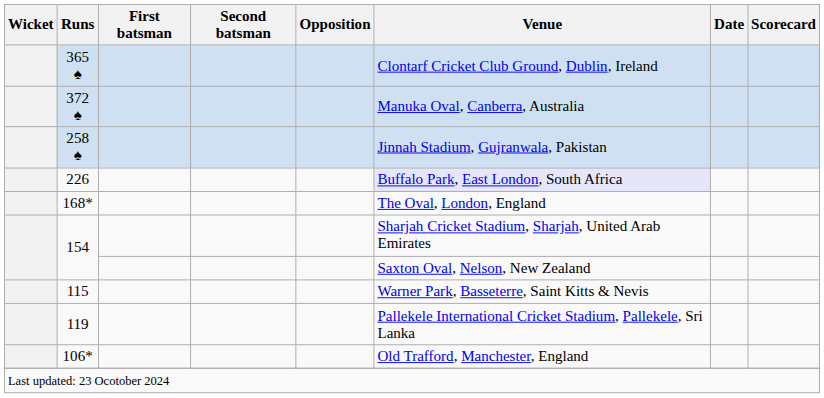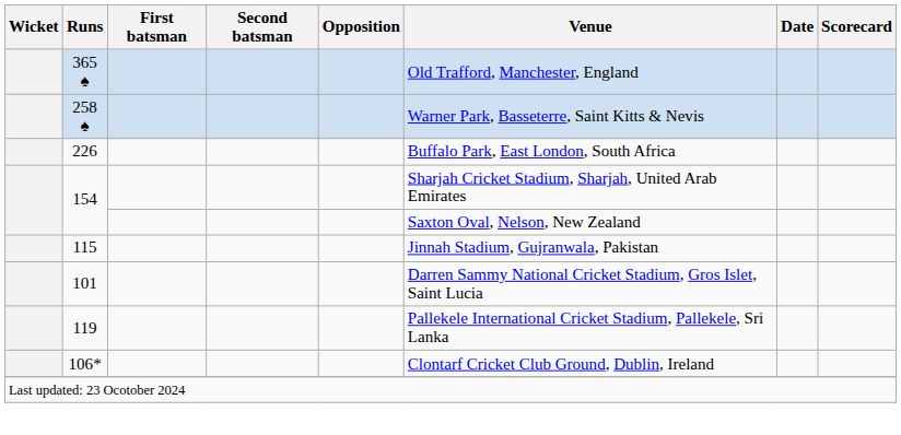 <table class="wikitable plainrowheaders sortable">
 <tr>
 <th scope=col>Wicket</th>
 <th scope=col>Runs</th>
 <th scope=col>First batsman</th>
 <th scope=col>Second batsman</th>
 <th scope=col>Opposition</th>
 <th scope=col>Venue</th>
 <th scope=col>Date</th>
 <th scope=col>Scorecard</th>
 </tr>
 <tr style="background:#cee0f2;">
 <th align=center></th>
 <td scope=row style=text-align:center;>365 ♠</td>
 <td> </td>
 <td> </td>
 <td></td>
-<td><a href='#'>Clontarf Cricket Club Ground</a>, <a href='#'>Dublin</a>, Ireland</td>
+<td><a href='#'>Old Trafford</a>, <a href='#'>Manchester</a>, England</td>
 <td></td>
-<td></td>
-</tr>
-<tr style="background:#cee0f2;">
-<th align=center></th>
-<td scope=row style=text-align:center;>372 ♠</td>
-<td></td>
-<td></td>
-<td></td>
-<td><a href='#'>Manuka Oval</a>, <a href='#'>Canberra</a>, Australia</td>
-<td> </td>
 <td></td>
 </tr>
 <tr style="background:#cee0f2;">
 <th align=center></th>
 <td scope=row style=text-align:center;>258 ♠</td>
 <td> </td>
 <td></td>
 <td></td>
-<td><a href='#'>Jinnah Stadium</a>, <a href='#'>Gujranwala</a>, Pakistan</td>
+<td><a href='#'>Warner Park</a>, <a href='#'>Basseterre</a>, Saint Kitts & Nevis</td>
 <td></td>
 <td></td>
 </tr>
 <tr>
 <th align=center></th>
 <td scope=row style=text-align:center;>226</td>
 <td></td>
 <td></td>
 <td></td>
-<td style="background: lavender;"><a href='#'>Buffalo Park</a>, <a href='#'>East London</a>, South Africa</td>
-<td></td>
-<td></td>
-</tr>
-<tr>
-<th align=center></th>
-<td scope=row style=text-align:center;>168*</td>
-<td> </td>
-<td> </td>
-<td></td>
-<td><a href='#'>The Oval</a>, <a href='#'>London</a>, England</td>
+<td><a href='#'>Buffalo Park</a>, <a href='#'>East London</a>, South Africa</td>
 <td></td>
 <td></td>
 </tr>
 <tr>
 <th align=center rowspan=2></th>
 <td scope=row style=text-align:center; rowspan=2>154</td>
 <td></td>
 <td></td>
 <td></td>
 <td><a href='#'>Sharjah Cricket Stadium</a>, <a href='#'>Sharjah</a>, United Arab Emirates</td>
 <td></td>
 <td></td>
 </tr>
 <tr>
 <td></td>
 <td></td>
 <td></td>
 <td><a href='#'>Saxton Oval</a>, <a href='#'>Nelson</a>, New Zealand</td>
 <td> </td>
 <td></td>
 </tr>
 <tr>
 <th align=center></th>
 <td scope=row style=text-align:center;>115</td>
 <td></td>
 <td></td>
 <td></td>
-<td><a href='#'>Warner Park</a>, <a href='#'>Basseterre</a>, Saint Kitts & Nevis</td>
+<td><a href='#'>Jinnah Stadium</a>, <a href='#'>Gujranwala</a>, Pakistan</td>
+<td></td>
+<td></td>
+</tr>
+<tr>
+<th align=center></th>
+<td scope=row style=text-align:center;>101</td>
+<td> </td>
+<td></td>
+<td></td>
+<td><a href='#'>Darren Sammy National Cricket Stadium</a>, <a href='#'>Gros Islet</a>, Saint Lucia</td>
 <td></td>
 <td></td>
 </tr>
 <tr>
 <th align=center></th>
 <td scope=row style=text-align:center;>119</td>
 <td></td>
 <td></td>
 <td></td>
 <td><a href='#'>Pallekele International Cricket Stadium</a>, <a href='#'>Pallekele</a>, Sri Lanka</td>
 <td></td>
 <td></td>
 </tr>
 <tr>
 <th align=center></th>
 <td scope=row style=text-align:center;>106*</td>
 <td></td>
 <td></td>
 <td></td>
-<td><a href='#'>Old Trafford</a>, <a href='#'>Manchester</a>, England</td>
+<td><a href='#'>Clontarf Cricket Club Ground</a>, <a href='#'>Dublin</a>, Ireland</td>
 <td></td>
 <td></td>
 </tr>
 <tr>
 </tr>
 <tr class=sortbottom>
 <td colspan=8><small>Last updated: 23 Ocotober 2024</small></td>
 </tr>
 </table>
